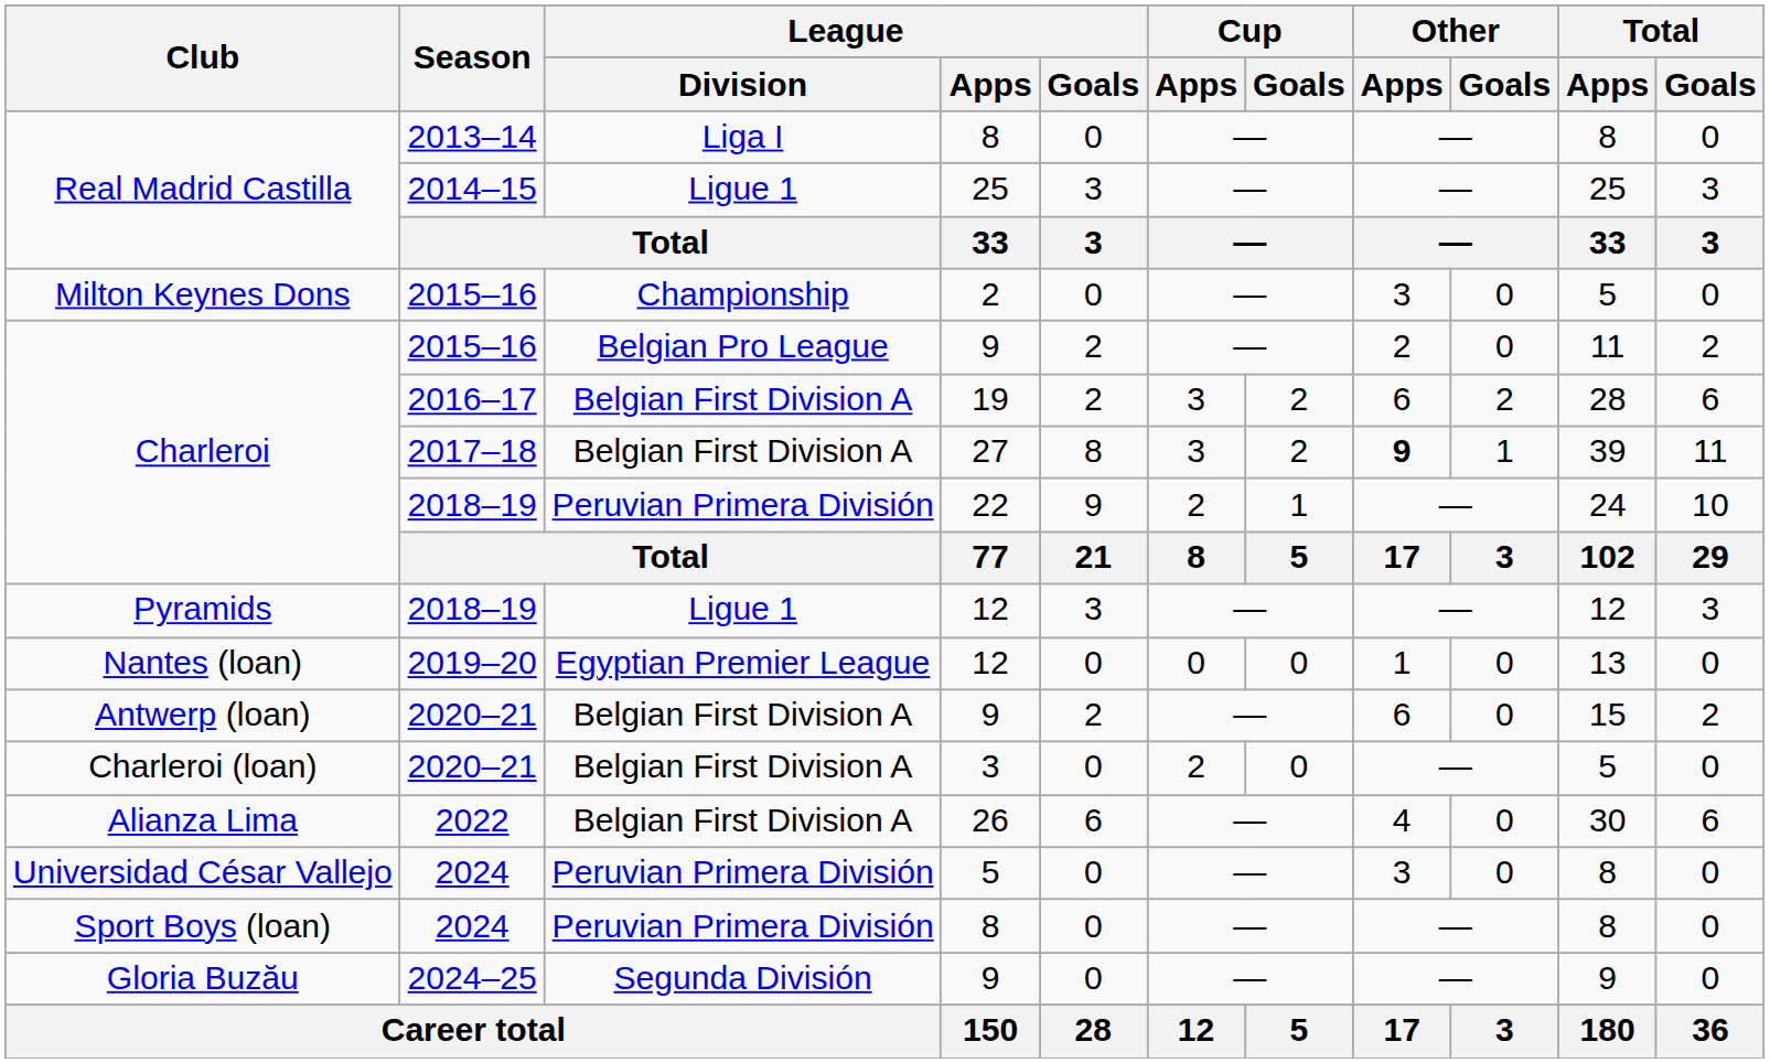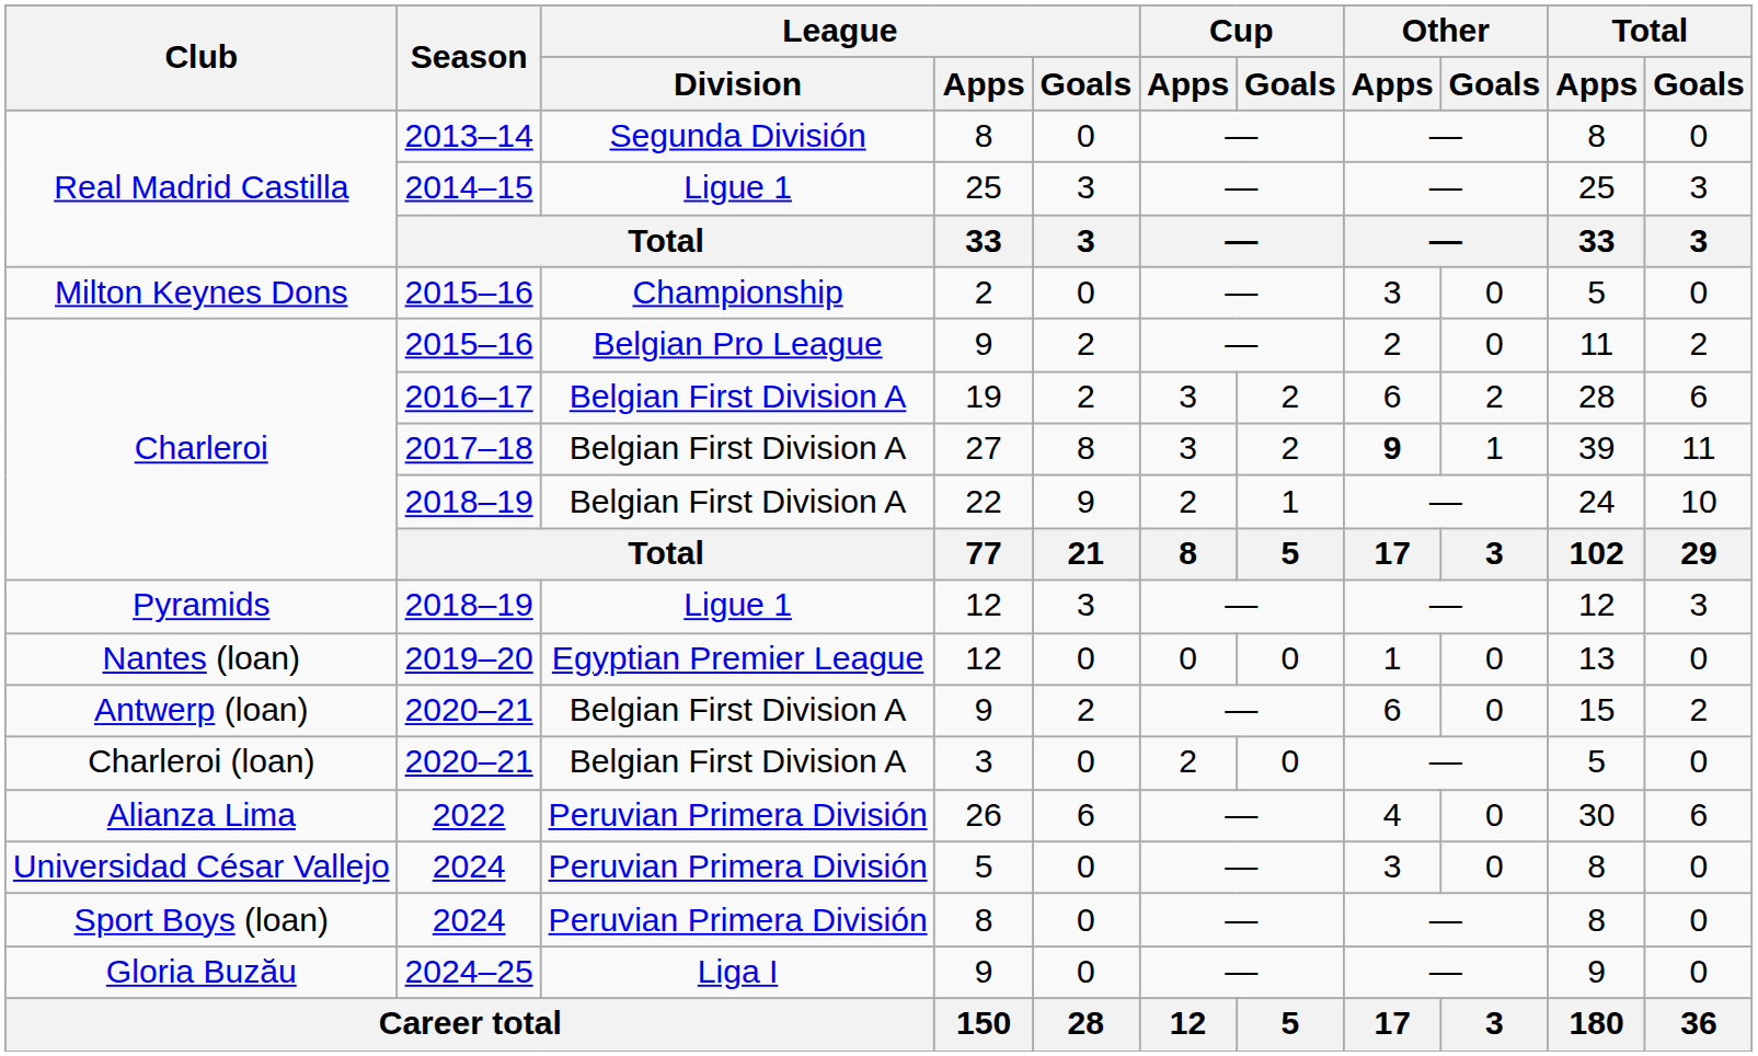 <table class="wikitable" style="text-align:center">
 <tr>
 <th rowspan="2">Club</th>
 <th rowspan="2">Season</th>
 <th colspan="3">League</th>
 <th colspan="2">Cup</th>
 <th colspan="2">Other</th>
 <th colspan="2">Total</th>
 </tr>
 <tr>
 <th>Division</th>
 <th>Apps</th>
 <th>Goals</th>
 <th>Apps</th>
 <th>Goals</th>
 <th>Apps</th>
 <th>Goals</th>
 <th>Apps</th>
 <th>Goals</th>
 </tr>
 <tr>
 <td rowspan="3"><a href='#'>Real Madrid Castilla</a></td>
 <td><a href='#'>2013–14</a></td>
-<td><a href='#'>Liga I</a></td>
+<td><a href='#'>Segunda División</a></td>
 <td>8</td>
 <td>0</td>
 <td colspan="2">—</td>
 <td colspan="2">—</td>
 <td>8</td>
 <td>0</td>
 </tr>
 <tr>
 <td><a href='#'>2014–15</a></td>
 <td><a href='#'>Ligue 1</a></td>
 <td>25</td>
 <td>3</td>
 <td colspan="2">—</td>
 <td colspan="2">—</td>
 <td>25</td>
 <td>3</td>
 </tr>
 <tr>
 <th colspan="2">Total</th>
 <th>33</th>
 <th>3</th>
 <th colspan="2">—</th>
 <th colspan="2">—</th>
 <th>33</th>
 <th>3</th>
 </tr>
 <tr>
 <td><a href='#'>Milton Keynes Dons</a></td>
 <td><a href='#'>2015–16</a></td>
 <td><a href='#'>Championship</a></td>
 <td>2</td>
 <td>0</td>
 <td colspan="2">—</td>
 <td>3</td>
 <td>0</td>
 <td>5</td>
 <td>0</td>
 </tr>
 <tr>
 <td rowspan="5"><a href='#'>Charleroi</a></td>
 <td><a href='#'>2015–16</a></td>
 <td><a href='#'>Belgian Pro League</a></td>
 <td>9</td>
 <td>2</td>
 <td colspan="2">—</td>
 <td>2</td>
 <td>0</td>
 <td>11</td>
 <td>2</td>
 </tr>
 <tr>
 <td><a href='#'>2016–17</a></td>
 <td><a href='#'>Belgian First Division A</a></td>
 <td>19</td>
 <td>2</td>
 <td>3</td>
 <td>2</td>
 <td>6</td>
 <td>2</td>
 <td>28</td>
 <td>6</td>
 </tr>
 <tr>
 <td><a href='#'>2017–18</a></td>
 <td>Belgian First Division A</td>
 <td>27</td>
 <td>8</td>
 <td>3</td>
 <td>2</td>
 <td><strong>9</strong></td>
 <td>1</td>
 <td>39</td>
 <td>11</td>
 </tr>
 <tr>
 <td><a href='#'>2018–19</a></td>
-<td><a href='#'>Peruvian Primera División</a></td>
+<td>Belgian First Division A</td>
 <td>22</td>
 <td>9</td>
 <td>2</td>
 <td>1</td>
 <td colspan="2">—</td>
 <td>24</td>
 <td>10</td>
 </tr>
 <tr>
 <th colspan="2">Total</th>
 <th>77</th>
 <th>21</th>
 <th>8</th>
 <th>5</th>
 <th>17</th>
 <th>3</th>
 <th>102</th>
 <th>29</th>
 </tr>
 <tr>
 <td><a href='#'>Pyramids</a></td>
 <td><a href='#'>2018–19</a></td>
 <td><a href='#'>Ligue 1</a></td>
 <td>12</td>
 <td>3</td>
 <td colspan="2">—</td>
 <td colspan="2">—</td>
 <td>12</td>
 <td>3</td>
 </tr>
 <tr>
 <td><a href='#'>Nantes</a> (loan)</td>
 <td><a href='#'>2019–20</a></td>
 <td><a href='#'>Egyptian Premier League</a></td>
 <td>12</td>
 <td>0</td>
 <td>0</td>
 <td>0</td>
 <td>1</td>
 <td>0</td>
 <td>13</td>
 <td>0</td>
 </tr>
 <tr>
 <td><a href='#'>Antwerp</a> (loan)</td>
 <td><a href='#'>2020–21</a></td>
 <td>Belgian First Division A</td>
 <td>9</td>
 <td>2</td>
 <td colspan="2">—</td>
 <td>6</td>
 <td>0</td>
 <td>15</td>
 <td>2</td>
 </tr>
 <tr>
 <td>Charleroi (loan)</td>
 <td><a href='#'>2020–21</a></td>
 <td>Belgian First Division A</td>
 <td>3</td>
 <td>0</td>
 <td>2</td>
 <td>0</td>
 <td colspan="2">—</td>
 <td>5</td>
 <td>0</td>
 </tr>
 <tr>
 <td><a href='#'>Alianza Lima</a></td>
 <td><a href='#'>2022</a></td>
-<td>Belgian First Division A</td>
+<td><a href='#'>Peruvian Primera División</a></td>
 <td>26</td>
 <td>6</td>
 <td colspan="2">—</td>
 <td>4</td>
 <td>0</td>
 <td>30</td>
 <td>6</td>
 </tr>
 <tr>
 <td><a href='#'>Universidad César Vallejo</a></td>
 <td><a href='#'>2024</a></td>
 <td><a href='#'>Peruvian Primera División</a></td>
 <td>5</td>
 <td>0</td>
 <td colspan="2">—</td>
 <td>3</td>
 <td>0</td>
 <td>8</td>
 <td>0</td>
 </tr>
 <tr>
 <td><a href='#'>Sport Boys</a> (loan)</td>
 <td><a href='#'>2024</a></td>
 <td><a href='#'>Peruvian Primera División</a></td>
 <td>8</td>
 <td>0</td>
 <td colspan="2">—</td>
 <td colspan="2">—</td>
 <td>8</td>
 <td>0</td>
 </tr>
 <tr>
 <td><a href='#'>Gloria Buzău</a></td>
 <td><a href='#'>2024–25</a></td>
-<td><a href='#'>Segunda División</a></td>
+<td><a href='#'>Liga I</a></td>
 <td>9</td>
 <td>0</td>
 <td colspan="2">—</td>
 <td colspan="2">—</td>
 <td>9</td>
 <td>0</td>
 </tr>
 <tr>
 <th colspan="3">Career total</th>
 <th>150</th>
 <th>28</th>
 <th>12</th>
 <th>5</th>
 <th>17</th>
 <th>3</th>
 <th>180</th>
 <th>36</th>
 </tr>
 </table>
